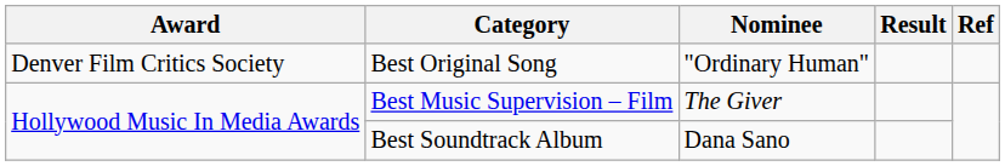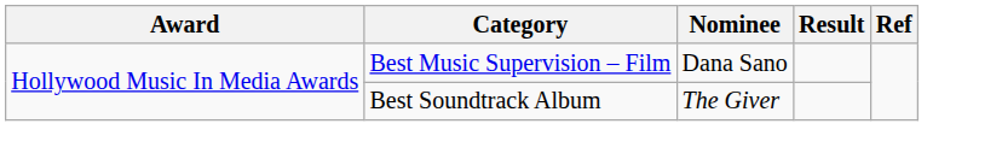 <table class="wikitable sortable">
 <tr>
 <th>Award</th>
 <th>Category</th>
 <th>Nominee</th>
 <th>Result</th>
 <th>Ref</th>
 </tr>
 <tr>
-<td>Denver Film Critics Society</td>
-<td>Best Original Song</td>
-<td>"Ordinary Human"</td>
-<td></td>
-<td></td>
-</tr>
-<tr>
 <td rowspan="2"><a href='#'>Hollywood Music In Media Awards</a></td>
 <td><a href='#'>Best Music Supervision – Film</a></td>
-<td><em>The Giver</em></td>
+<td>Dana Sano</td>
 <td></td>
 <td rowspan="2"><br></td>
 </tr>
 <tr>
 <td>Best Soundtrack Album</td>
-<td>Dana Sano</td>
+<td><em>The Giver</em></td>
 <td></td>
 </tr>
 </table>
